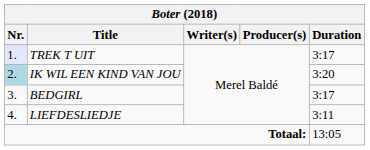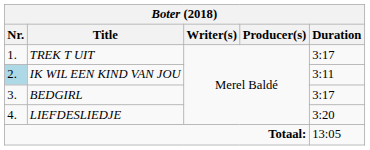 <table class="wikitable mw-collapsible mw-collapsed">
 <tr>
 <th colspan="5"><em>Boter</em> (2018)</th>
 </tr>
 <tr>
 <th>Nr.</th>
 <th>Title</th>
 <th>Writer(s)</th>
 <th>Producer(s)</th>
 <th>Duration</th>
 </tr>
 <tr>
-<td style="background: lavender;">1.</td>
+<td>1.</td>
 <td><em>TREK T UIT</em></td>
 <td colspan="2" rowspan="4" align="center">Merel Baldé</td>
 <td>3:17</td>
 </tr>
 <tr>
 <td style="background: lightblue;">2.</td>
 <td><em>IK WIL EEN KIND VAN JOU</em></td>
-<td>3:20</td>
+<td>3:11</td>
 </tr>
 <tr>
 <td>3.</td>
 <td><em>BEDGIRL</em></td>
 <td>3:17</td>
 </tr>
 <tr>
 <td>4.</td>
 <td><em>LIEFDESLIEDJE</em></td>
-<td>3:11</td>
+<td>3:20</td>
 </tr>
 <tr>
 <td colspan="4" align="right"><strong>Totaal:</strong></td>
 <td>13:05</td>
 </tr>
 </table>
